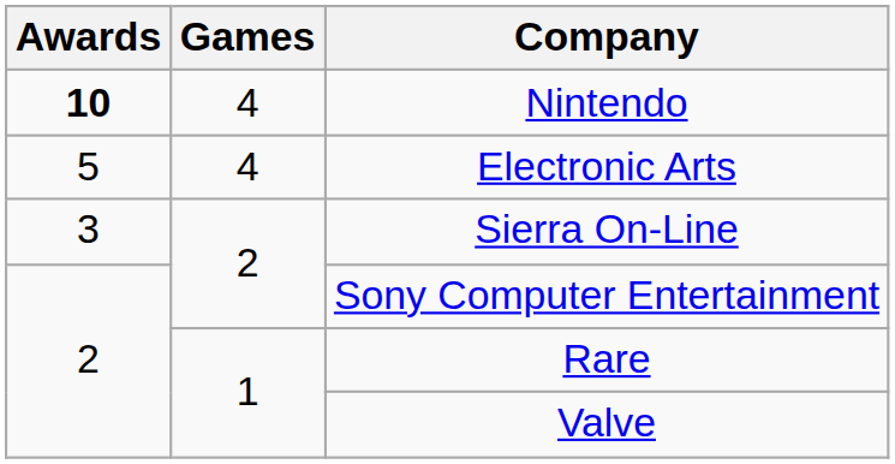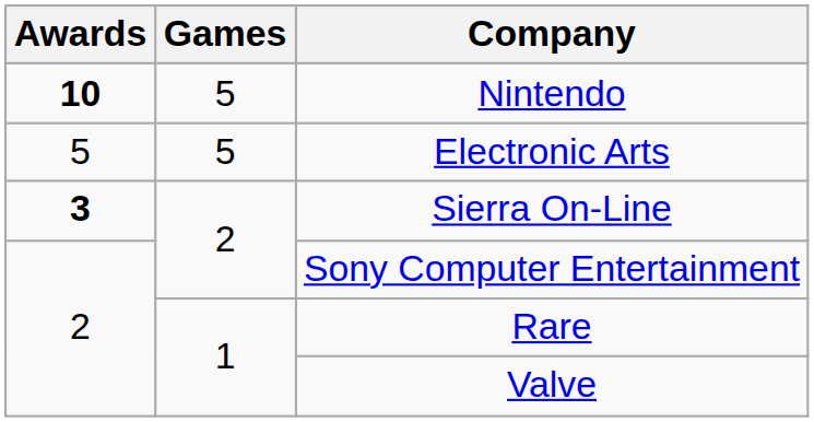 <table class="wikitable floatright" rowspan="2" style="text-align:center;" background: #f6e39c;>
 <tr>
 <th scope="col" align="center">Awards</th>
 <th scope="col" align="center">Games</th>
 <th scope="col" align="center">Company</th>
 </tr>
 <tr>
 <td><strong>10</strong></td>
-<td>4</td>
+<td>5</td>
 <td><a href='#'>Nintendo</a></td>
 </tr>
 <tr>
 <td>5</td>
-<td>4</td>
+<td>5</td>
 <td><a href='#'>Electronic Arts</a></td>
 </tr>
 <tr>
-<td>3</td>
+<td><strong>3</strong></td>
 <td rowspan=2>2</td>
 <td><a href='#'>Sierra On-Line</a></td>
 </tr>
 <tr>
 <td rowspan=3>2</td>
 <td><a href='#'>Sony Computer Entertainment</a></td>
 </tr>
 <tr>
 <td rowspan=2>1</td>
 <td><a href='#'>Rare</a></td>
 </tr>
 <tr>
 <td><a href='#'>Valve</a></td>
 </tr>
 </table>
